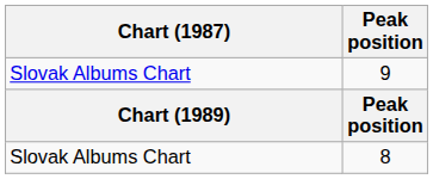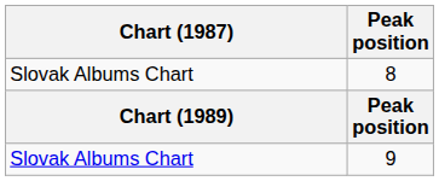 <table class="wikitable">
 <tr>
 <th style="width:270px;">Chart (1987)</th>
 <th>Peak<br>position</th>
 </tr>
 <tr>
-<td><a href='#'>Slovak Albums Chart</a></td>
-<td style="text-align:center;">9</td>
+<td>Slovak Albums Chart</td>
+<td style="text-align:center;">8</td>
 </tr>
 <tr>
 <th>Chart (1989)</th>
 <th>Peak<br>position</th>
 </tr>
 <tr>
-<td>Slovak Albums Chart</td>
-<td style="text-align:center;">8</td>
+<td><a href='#'>Slovak Albums Chart</a></td>
+<td style="text-align:center;">9</td>
 </tr>
 </table>
